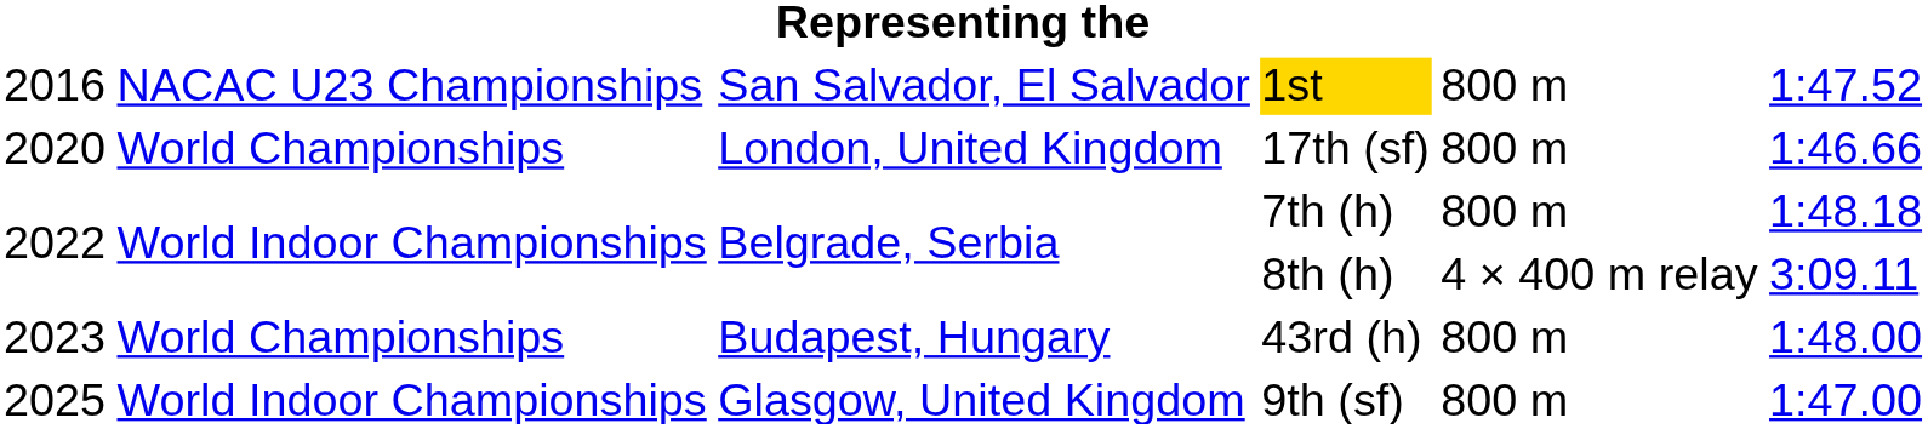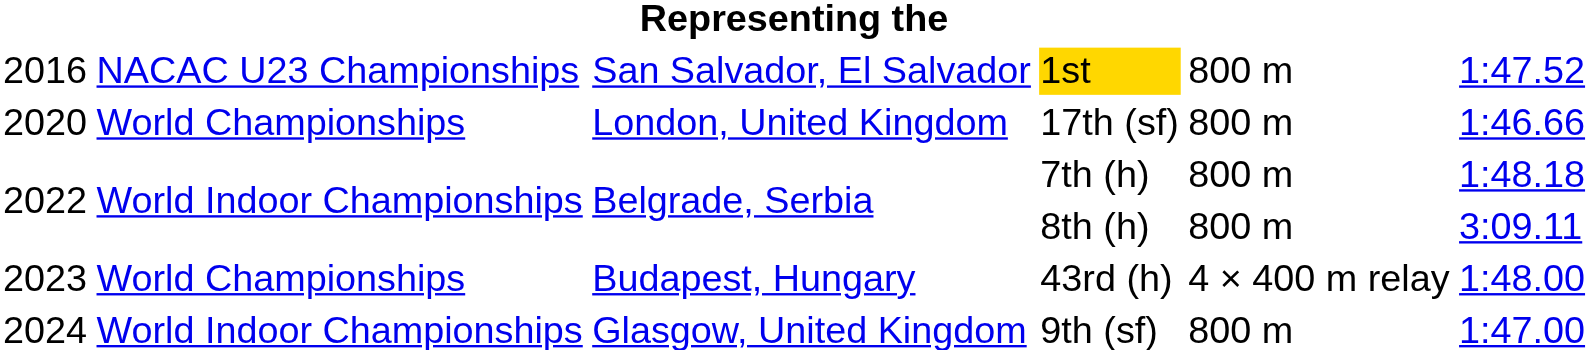 <table>
 <tr>
 <th colspan="6">Representing the </th>
 </tr>
 <tr>
 <td>2016</td>
 <td><a href='#'>NACAC U23 Championships</a></td>
 <td><a href='#'>San Salvador, El Salvador</a></td>
 <td bgcolor=gold>1st</td>
 <td>800 m</td>
 <td><a href='#'>1:47.52</a></td>
 </tr>
 <tr>
 <td>2020</td>
 <td><a href='#'>World Championships</a></td>
 <td><a href='#'>London, United Kingdom</a></td>
 <td>17th (sf)</td>
 <td>800 m</td>
 <td><a href='#'>1:46.66</a></td>
 </tr>
 <tr>
 <td rowspan=2>2022</td>
 <td rowspan=2><a href='#'>World Indoor Championships</a></td>
 <td rowspan=2><a href='#'>Belgrade, Serbia</a></td>
 <td>7th (h)</td>
 <td>800 m</td>
 <td><a href='#'>1:48.18</a></td>
 </tr>
 <tr>
 <td>8th (h)</td>
-<td>4 × 400 m relay</td>
+<td>800 m</td>
 <td><a href='#'>3:09.11</a></td>
 </tr>
 <tr>
 <td>2023</td>
 <td><a href='#'>World Championships</a></td>
 <td><a href='#'>Budapest, Hungary</a></td>
 <td>43rd (h)</td>
-<td>800 m</td>
+<td>4 × 400 m relay</td>
 <td><a href='#'>1:48.00</a></td>
 </tr>
 <tr>
-<td>2025</td>
+<td>2024</td>
 <td><a href='#'>World Indoor Championships</a></td>
 <td><a href='#'>Glasgow, United Kingdom</a></td>
 <td>9th (sf)</td>
 <td>800 m</td>
 <td><a href='#'>1:47.00</a></td>
 </tr>
 </table>
